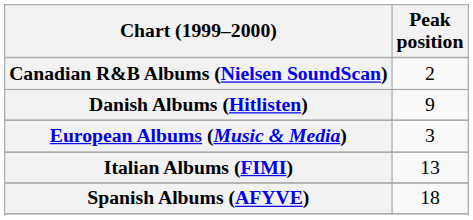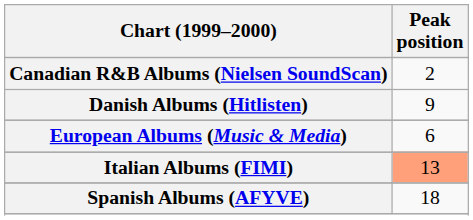 <table class="wikitable sortable plainrowheaders" style="text-align:center">
 <tr>
 <th scope="col">Chart (1999–2000)</th>
 <th scope="col">Peak<br>position</th>
 </tr>
 <tr>
 </tr>
 <tr>
 </tr>
 <tr>
 </tr>
 <tr>
 </tr>
 <tr>
 <th scope="row">Canadian R&B Albums (<a href='#'>Nielsen SoundScan</a>)</th>
 <td style="text-align:center;">2</td>
 </tr>
 <tr>
 <th scope="row">Danish Albums (<a href='#'>Hitlisten</a>)</th>
 <td>9</td>
 </tr>
 <tr>
 </tr>
 <tr>
 <th scope="row"><a href='#'>European Albums</a> (<em><a href='#'>Music & Media</a></em>)</th>
-<td>3</td>
+<td>6</td>
 </tr>
 <tr>
 </tr>
 <tr>
 </tr>
 <tr>
 </tr>
 <tr>
 </tr>
 <tr>
 <th scope="row">Italian Albums (<a href='#'>FIMI</a>)</th>
-<td>13</td>
+<td style="background: lightsalmon;">13</td>
 </tr>
 <tr>
 </tr>
 <tr>
 </tr>
 <tr>
 <th scope="row">Spanish Albums (<a href='#'>AFYVE</a>)</th>
 <td>18</td>
 </tr>
 <tr>
 </tr>
 <tr>
 </tr>
 <tr>
 </tr>
 <tr>
 </tr>
 <tr>
 </tr>
 </table>
